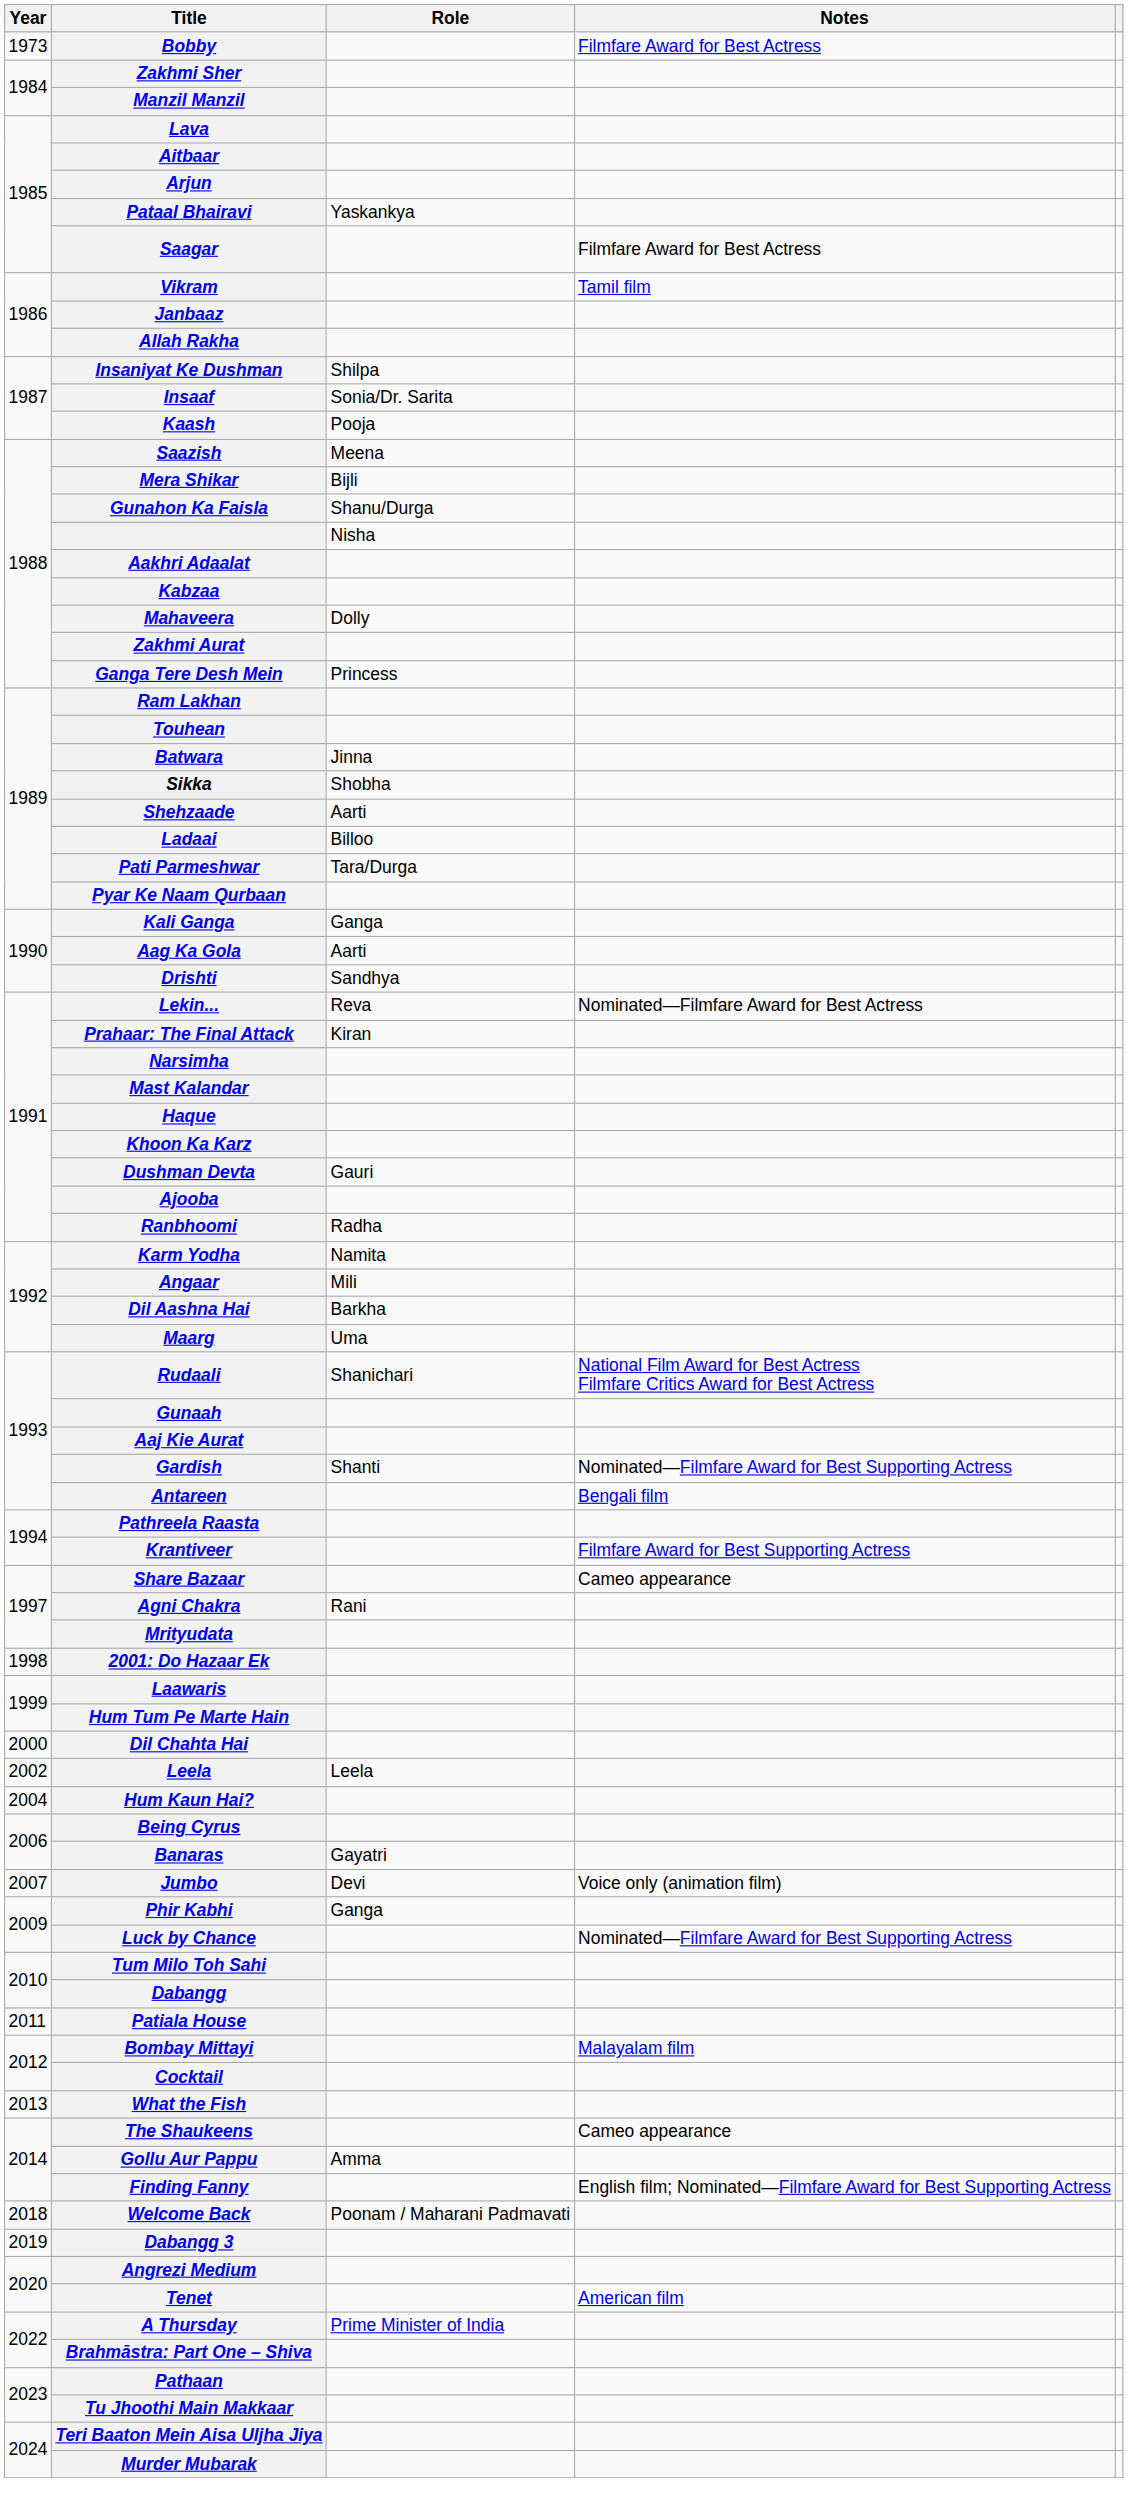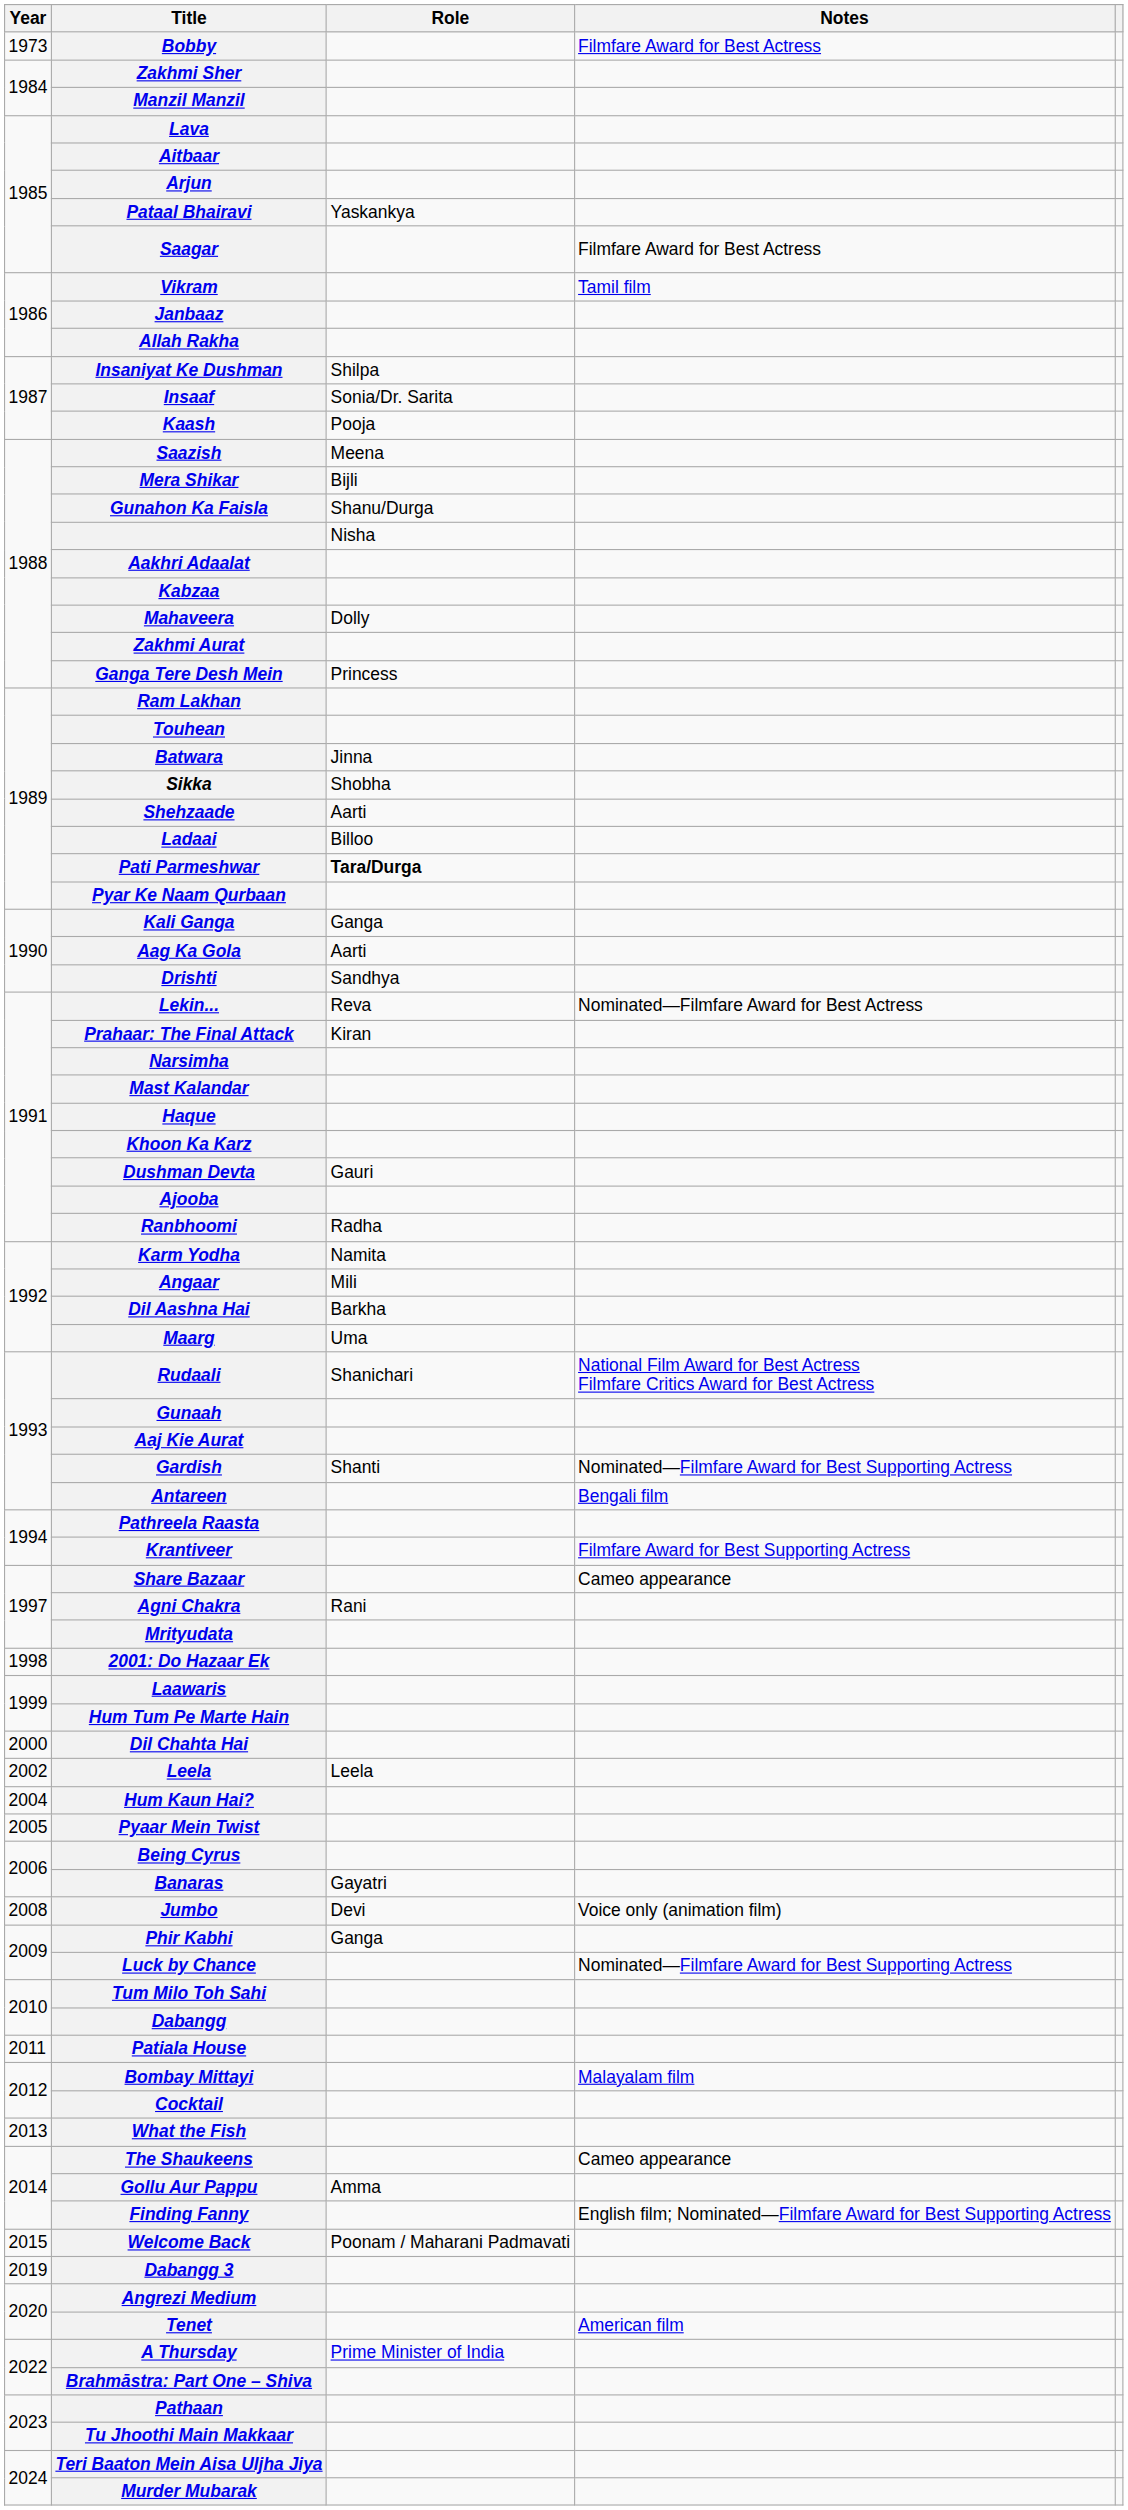 <table class="wikitable sortable plainrowheaders">
 <tr style="background:#ccc; text-align:center;">
 <th scope="col">Year</th>
 <th scope="col">Title</th>
 <th scope="col">Role</th>
 <th scope="col" class="unsortable">Notes</th>
 <th scope="col" class="unsortable"></th>
 </tr>
 <tr>
 <td>1973</td>
 <th scope="row"><em><a href='#'>Bobby</a></em></th>
 <td></td>
 <td><a href='#'>Filmfare Award for Best Actress</a></td>
 <td style="text-align: center;"><br></td>
 </tr>
 <tr>
 <td rowspan="2">1984</td>
 <th scope="row"><em><a href='#'>Zakhmi Sher</a></em></th>
 <td></td>
 <td></td>
 <td style="text-align: center;"></td>
 </tr>
 <tr>
 <th scope="row"><em><a href='#'>Manzil Manzil</a></em></th>
 <td></td>
 <td></td>
 <td style="text-align: center;"></td>
 </tr>
 <tr>
 <td rowspan="5">1985</td>
 <th scope="row"><em><a href='#'>Lava</a></em></th>
 <td></td>
 <td></td>
 <td style="text-align: center;"></td>
 </tr>
 <tr>
 <th scope="row"><em><a href='#'>Aitbaar</a></em></th>
 <td></td>
 <td></td>
 <td style="text-align: center;"></td>
 </tr>
 <tr>
 <th scope="row"><em><a href='#'>Arjun</a></em></th>
 <td></td>
 <td></td>
 <td style="text-align: center;"></td>
 </tr>
 <tr>
 <th scope="row"><em><a href='#'>Pataal Bhairavi</a></em></th>
 <td>Yaskankya</td>
 <td></td>
 <td style="text-align: center;"></td>
 </tr>
 <tr>
 <th scope="row"><em><a href='#'>Saagar</a></em></th>
 <td></td>
 <td>Filmfare Award for Best Actress</td>
 <td style="text-align: center;"><br><br></td>
 </tr>
 <tr>
 <td rowspan="3">1986</td>
 <th scope="row"><em><a href='#'>Vikram</a></em></th>
 <td></td>
 <td><a href='#'>Tamil film</a></td>
 <td style="text-align: center;"></td>
 </tr>
 <tr>
 <th scope="row"><em><a href='#'>Janbaaz</a></em></th>
 <td></td>
 <td></td>
 <td style="text-align: center;"></td>
 </tr>
 <tr>
 <th scope="row"><em><a href='#'>Allah Rakha</a></em></th>
 <td></td>
 <td></td>
 <td style="text-align: center;"></td>
 </tr>
 <tr>
 <td rowspan="3">1987</td>
 <th scope="row"><em><a href='#'>Insaniyat Ke Dushman</a></em></th>
 <td>Shilpa</td>
 <td></td>
 <td style="text-align: center;"></td>
 </tr>
 <tr>
 <th scope="row"><em><a href='#'>Insaaf</a></em></th>
 <td>Sonia/Dr. Sarita</td>
 <td></td>
 <td style="text-align: center;"></td>
 </tr>
 <tr>
 <th scope="row"><em><a href='#'>Kaash</a></em></th>
 <td>Pooja</td>
 <td></td>
 <td style="text-align: center;"></td>
 </tr>
 <tr>
 <td rowspan="9">1988</td>
 <th scope="row"><em><a href='#'>Saazish</a></em></th>
 <td>Meena</td>
 <td></td>
 <td style="text-align: center;"></td>
 </tr>
 <tr>
 <th scope="row"><em><a href='#'>Mera Shikar</a></em></th>
 <td>Bijli</td>
 <td></td>
 <td style="text-align: center;"></td>
 </tr>
 <tr>
 <th scope="row"><em><a href='#'>Gunahon Ka Faisla</a></em></th>
 <td>Shanu/Durga</td>
 <td></td>
 <td style="text-align: center;"></td>
 </tr>
 <tr>
 <th scope="row"></th>
 <td>Nisha</td>
 <td></td>
 <td style="text-align: center;"></td>
 </tr>
 <tr>
 <th scope="row"><em><a href='#'>Aakhri Adaalat</a></em></th>
 <td></td>
 <td></td>
 <td style="text-align: center;"></td>
 </tr>
 <tr>
 <th scope="row"><em><a href='#'>Kabzaa</a></em></th>
 <td></td>
 <td></td>
 <td style="text-align: center;"></td>
 </tr>
 <tr>
 <th scope="row"><em><a href='#'>Mahaveera</a></em></th>
 <td>Dolly</td>
 <td></td>
 <td style="text-align: center;"></td>
 </tr>
 <tr>
 <th scope="row"><em><a href='#'>Zakhmi Aurat</a></em></th>
 <td></td>
 <td></td>
 <td style="text-align: center;"></td>
 </tr>
 <tr>
 <th scope="row"><em><a href='#'>Ganga Tere Desh Mein</a></em></th>
 <td>Princess</td>
 <td></td>
 <td style="text-align: center;"></td>
 </tr>
 <tr>
 <td rowspan="8">1989</td>
 <th scope="row"><em><a href='#'>Ram Lakhan</a></em></th>
 <td></td>
 <td></td>
 <td style="text-align: center;"></td>
 </tr>
 <tr>
 <th scope="row"><em><a href='#'>Touhean</a></em></th>
 <td></td>
 <td></td>
 <td style="text-align: center;"></td>
 </tr>
 <tr>
 <th scope="row"><em><a href='#'>Batwara</a></em></th>
 <td>Jinna</td>
 <td></td>
 <td style="text-align: center;"></td>
 </tr>
 <tr>
 <th scope="row"><em>Sikka</em></th>
 <td>Shobha</td>
 <td></td>
 <td style="text-align: center;"></td>
 </tr>
 <tr>
 <th scope="row"><em><a href='#'>Shehzaade</a></em></th>
 <td>Aarti</td>
 <td></td>
 <td style="text-align: center;"></td>
 </tr>
 <tr>
 <th scope="row"><em><a href='#'>Ladaai</a></em></th>
 <td>Billoo</td>
 <td></td>
 <td style="text-align: center;"></td>
 </tr>
 <tr>
 <th scope="row"><em><a href='#'>Pati Parmeshwar</a></em></th>
-<td>Tara/Durga</td>
+<td><strong>Tara/Durga</strong></td>
 <td></td>
 <td style="text-align: center;"></td>
 </tr>
 <tr>
 <th scope="row"><em><a href='#'>Pyar Ke Naam Qurbaan</a></em></th>
 <td></td>
 <td></td>
 <td style="text-align: center;"></td>
 </tr>
 <tr>
 <td rowspan="3">1990</td>
 <th scope="row"><em><a href='#'>Kali Ganga</a></em></th>
 <td>Ganga</td>
 <td></td>
 <td style="text-align: center;"></td>
 </tr>
 <tr>
 <th scope="row"><em><a href='#'>Aag Ka Gola</a></em></th>
 <td>Aarti</td>
 <td></td>
 <td style="text-align: center;"></td>
 </tr>
 <tr>
 <th scope="row"><em><a href='#'>Drishti</a></em></th>
 <td>Sandhya</td>
 <td></td>
 <td style="text-align: center;"></td>
 </tr>
 <tr>
 <td rowspan="9">1991</td>
 <th scope="row"><em><a href='#'>Lekin...</a></em></th>
 <td>Reva</td>
 <td>Nominated—Filmfare Award for Best Actress</td>
 <td style="text-align: center;"><br></td>
 </tr>
 <tr>
 <th scope="row"><em><a href='#'>Prahaar: The Final Attack</a></em></th>
 <td>Kiran</td>
 <td></td>
 <td style="text-align: center;"></td>
 </tr>
 <tr>
 <th scope="row"><em><a href='#'>Narsimha</a></em></th>
 <td></td>
 <td></td>
 <td style="text-align: center;"></td>
 </tr>
 <tr>
 <th scope="row"><em><a href='#'>Mast Kalandar</a></em></th>
 <td></td>
 <td></td>
 <td style="text-align: center;"></td>
 </tr>
 <tr>
 <th scope="row"><em><a href='#'>Haque</a></em></th>
 <td></td>
 <td></td>
 <td style="text-align: center;"></td>
 </tr>
 <tr>
 <th scope="row"><em><a href='#'>Khoon Ka Karz</a></em></th>
 <td></td>
 <td></td>
 <td style="text-align: center;"></td>
 </tr>
 <tr>
 <th scope="row"><em><a href='#'>Dushman Devta</a></em></th>
 <td>Gauri</td>
 <td></td>
 <td style="text-align: center;"></td>
 </tr>
 <tr>
 <th scope="row"><em><a href='#'>Ajooba</a></em></th>
 <td></td>
 <td></td>
 <td style="text-align: center;"><br></td>
 </tr>
 <tr>
 <th scope="row"><em><a href='#'>Ranbhoomi</a></em></th>
 <td>Radha</td>
 <td></td>
 <td style="text-align: center;"></td>
 </tr>
 <tr>
 <td rowspan="4">1992</td>
 <th scope="row"><em><a href='#'>Karm Yodha</a></em></th>
 <td>Namita</td>
 <td></td>
 <td style="text-align: center;"></td>
 </tr>
 <tr>
 <th scope="row"><em><a href='#'>Angaar</a></em></th>
 <td>Mili</td>
 <td></td>
 <td style="text-align: center;"></td>
 </tr>
 <tr>
 <th scope="row"><em><a href='#'>Dil Aashna Hai</a></em></th>
 <td>Barkha</td>
 <td></td>
 <td style="text-align: center;"></td>
 </tr>
 <tr>
 <th scope="row"><em><a href='#'>Maarg</a></em></th>
 <td>Uma</td>
 <td></td>
 <td style="text-align: center;"></td>
 </tr>
 <tr>
 <td rowspan="5">1993</td>
 <th scope="row"><em><a href='#'>Rudaali</a></em></th>
 <td>Shanichari</td>
 <td><a href='#'>National Film Award for Best Actress</a><br><a href='#'>Filmfare Critics Award for Best Actress</a></td>
 <td style="text-align: center;"><br><br></td>
 </tr>
 <tr>
 <th scope="row"><em><a href='#'>Gunaah</a></em></th>
 <td></td>
 <td></td>
 <td style="text-align: center;"></td>
 </tr>
 <tr>
 <th scope="row"><em><a href='#'>Aaj Kie Aurat</a></em></th>
 <td></td>
 <td></td>
 <td style="text-align: center;"></td>
 </tr>
 <tr>
 <th scope="row"><em><a href='#'>Gardish</a></em></th>
 <td>Shanti</td>
 <td>Nominated—<a href='#'>Filmfare Award for Best Supporting Actress</a></td>
 <td style="text-align: center;"></td>
 </tr>
 <tr>
 <th scope="row"><em><a href='#'>Antareen</a></em></th>
 <td></td>
 <td><a href='#'>Bengali film</a></td>
 <td style="text-align: center;"></td>
 </tr>
 <tr>
 <td rowspan="2">1994</td>
 <th scope="row"><em><a href='#'>Pathreela Raasta</a></em></th>
 <td></td>
 <td></td>
 <td style="text-align: center;"></td>
 </tr>
 <tr>
 <th scope="row"><em><a href='#'>Krantiveer</a></em></th>
 <td></td>
 <td><a href='#'>Filmfare Award for Best Supporting Actress</a></td>
 <td style="text-align: center;"><br></td>
 </tr>
 <tr>
 <td rowspan="3">1997</td>
 <th scope="row"><em><a href='#'>Share Bazaar</a></em></th>
 <td></td>
 <td>Cameo appearance</td>
 <td style="text-align: center;"></td>
 </tr>
 <tr>
 <th scope="row"><em><a href='#'>Agni Chakra</a></em></th>
 <td>Rani</td>
 <td></td>
 <td style="text-align: center;"></td>
 </tr>
 <tr>
 <th scope="row"><em><a href='#'>Mrityudata</a></em></th>
 <td></td>
 <td></td>
 <td style="text-align: center;"></td>
 </tr>
 <tr>
 <td>1998</td>
 <th scope="row"><em><a href='#'>2001: Do Hazaar Ek</a></em></th>
 <td></td>
 <td></td>
 <td style="text-align: center;"></td>
 </tr>
 <tr>
 <td rowspan="2">1999</td>
 <th scope="row"><em><a href='#'>Laawaris</a></em></th>
 <td></td>
 <td></td>
 <td style="text-align: center;"></td>
 </tr>
 <tr>
 <th scope="row"><em><a href='#'>Hum Tum Pe Marte Hain</a></em></th>
 <td></td>
 <td></td>
 <td style="text-align: center;"></td>
 </tr>
 <tr>
 <td>2000</td>
 <th scope="row"><em><a href='#'>Dil Chahta Hai</a></em></th>
 <td></td>
 <td></td>
 <td style="text-align: center;"></td>
 </tr>
 <tr>
 <td>2002</td>
 <th scope="row"><em><a href='#'>Leela</a></em></th>
 <td>Leela</td>
 <td></td>
 <td style="text-align: center;"></td>
 </tr>
 <tr>
 <td>2004</td>
 <th scope="row"><em><a href='#'>Hum Kaun Hai?</a></em></th>
 <td></td>
 <td></td>
 <td style="text-align: center;"></td>
 </tr>
 <tr>
+<td>2005</td>
+<th scope="row"><em><a href='#'>Pyaar Mein Twist</a></em></th>
+<td></td>
+<td></td>
+<td style="text-align: center;"></td>
+</tr>
+<tr>
 <td rowspan="2">2006</td>
 <th scope="row"><em><a href='#'>Being Cyrus</a></em></th>
 <td></td>
 <td></td>
 <td style="text-align: center;"></td>
 </tr>
 <tr>
 <th scope="row"><em><a href='#'>Banaras</a></em></th>
 <td>Gayatri</td>
 <td></td>
 <td style="text-align: center;"></td>
 </tr>
 <tr>
-<td>2007</td>
+<td>2008</td>
 <th scope="row"><em><a href='#'>Jumbo</a></em></th>
 <td>Devi</td>
 <td>Voice only (animation film)</td>
 <td style="text-align: center;"></td>
 </tr>
 <tr>
 <td rowspan="2">2009</td>
 <th scope="row"><em><a href='#'>Phir Kabhi</a></em></th>
 <td>Ganga</td>
 <td></td>
 <td style="text-align: center;"></td>
 </tr>
 <tr>
 <th scope="row"><em><a href='#'>Luck by Chance</a></em></th>
 <td></td>
 <td>Nominated—<a href='#'>Filmfare Award for Best Supporting Actress</a></td>
 <td style="text-align: center;"><br></td>
 </tr>
 <tr>
 <td rowspan="2">2010</td>
 <th scope="row"><em><a href='#'>Tum Milo Toh Sahi</a></em></th>
 <td></td>
 <td></td>
 <td style="text-align: center;"></td>
 </tr>
 <tr>
 <th scope="row"><em><a href='#'>Dabangg</a></em></th>
 <td></td>
 <td></td>
 <td style="text-align: center;"></td>
 </tr>
 <tr>
 <td>2011</td>
 <th scope="row"><em><a href='#'>Patiala House</a></em></th>
 <td></td>
 <td></td>
 <td style="text-align: center;"></td>
 </tr>
 <tr>
 <td rowspan="2">2012</td>
 <th scope="row"><em><a href='#'>Bombay Mittayi</a></em></th>
 <td></td>
 <td><a href='#'>Malayalam film</a></td>
 <td style="text-align: center;"></td>
 </tr>
 <tr>
 <th scope="row"><em><a href='#'>Cocktail</a></em></th>
 <td></td>
 <td></td>
 <td style="text-align: center;"></td>
 </tr>
 <tr>
 <td>2013</td>
 <th scope="row"><em><a href='#'>What the Fish</a></em></th>
 <td></td>
 <td></td>
 <td style="text-align: center;"></td>
 </tr>
 <tr>
 <td rowspan="3">2014</td>
 <th scope="row"><em><a href='#'>The Shaukeens</a></em></th>
 <td></td>
 <td>Cameo appearance</td>
 <td style="text-align: center;"></td>
 </tr>
 <tr>
 <th scope="row"><em><a href='#'>Gollu Aur Pappu</a></em></th>
 <td>Amma</td>
 <td></td>
 <td style="text-align: center;"><br></td>
 </tr>
 <tr>
 <th scope="row"><em><a href='#'>Finding Fanny</a></em></th>
 <td></td>
 <td>English film; Nominated—<a href='#'>Filmfare Award for Best Supporting Actress</a></td>
 <td style="text-align: center;"></td>
 </tr>
 <tr>
-<td>2018</td>
+<td>2015</td>
 <th scope="row"><em><a href='#'>Welcome Back</a></em></th>
 <td>Poonam / Maharani Padmavati</td>
 <td></td>
 <td style="text-align: center;"></td>
 </tr>
 <tr>
 <td>2019</td>
 <th scope="row"><em><a href='#'>Dabangg 3</a></em></th>
 <td></td>
 <td></td>
 <td style="text-align: center;"></td>
 </tr>
 <tr>
 <td rowspan="2">2020</td>
 <th scope="row"><em><a href='#'>Angrezi Medium</a></em></th>
 <td></td>
 <td></td>
 <td style="text-align: center;"></td>
 </tr>
 <tr>
 <th scope="row"><em><a href='#'>Tenet</a></em></th>
 <td></td>
 <td><a href='#'>American film</a></td>
 <td style="text-align: center;"></td>
 </tr>
 <tr>
 <td rowspan="2">2022</td>
 <th scope="row"><em><a href='#'>A Thursday</a></em></th>
 <td><a href='#'>Prime Minister of India</a> </td>
 <td></td>
 <td style="text-align: center;"></td>
 </tr>
 <tr>
 <th scope="row"><em><a href='#'>Brahmāstra: Part One – Shiva</a></em></th>
 <td></td>
 <td></td>
 <td style="text-align: center;"></td>
 </tr>
 <tr>
 <td rowspan="2">2023</td>
 <th scope="row"><em><a href='#'>Pathaan</a></em></th>
 <td></td>
 <td></td>
 <td style="text-align: center;"></td>
 </tr>
 <tr>
 <th scope="row"><em><a href='#'>Tu Jhoothi Main Makkaar</a></em></th>
 <td></td>
 <td></td>
 <td style="text-align: center;"></td>
 </tr>
 <tr>
 <td rowspan="2">2024</td>
 <th scope="row"><em><a href='#'>Teri Baaton Mein Aisa Uljha Jiya</a></em></th>
 <td></td>
 <td></td>
 <td></td>
 </tr>
 <tr>
 <th scope="row"><em><a href='#'>Murder Mubarak</a></em></th>
 <td></td>
 <td></td>
 <td></td>
 </tr>
 </table>
